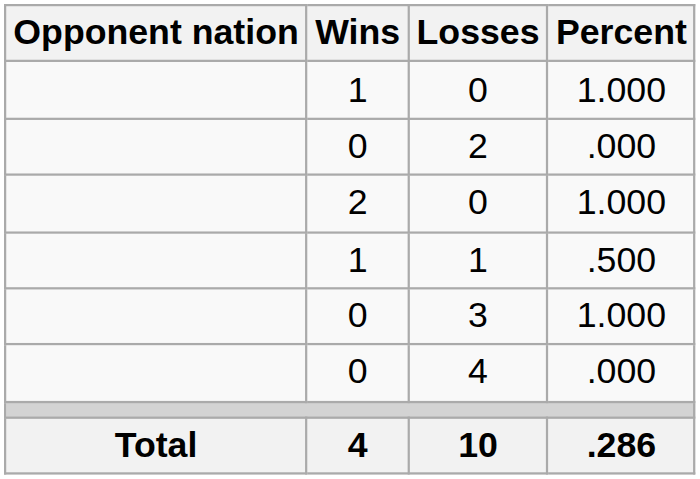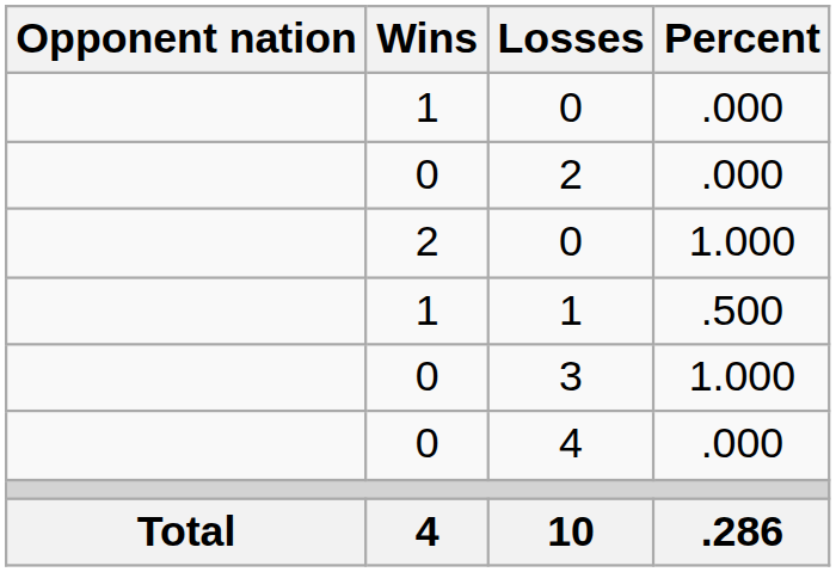 <table class=wikitable>
 <tr>
 <th>Opponent nation</th>
 <th>Wins</th>
 <th>Losses</th>
 <th>Percent</th>
 </tr>
 <tr align=center>
 <td align=left></td>
 <td>1</td>
 <td>0</td>
-<td>1.000</td>
+<td>.000</td>
 </tr>
 <tr align=center>
 <td align=left></td>
 <td>0</td>
 <td>2</td>
 <td>.000</td>
 </tr>
 <tr align=center>
 <td align=left></td>
 <td>2</td>
 <td>0</td>
 <td>1.000</td>
 </tr>
 <tr align=center>
 <td align=left></td>
 <td>1</td>
 <td>1</td>
 <td>.500</td>
 </tr>
 <tr align=center>
 <td align=left></td>
 <td>0</td>
 <td>3</td>
 <td>1.000</td>
 </tr>
 <tr align=center>
 <td align=left></td>
 <td>0</td>
 <td>4</td>
 <td>.000</td>
 </tr>
 <tr>
 <td colspan=4 bgcolor=lightgray></td>
 </tr>
 <tr>
 <th>Total</th>
 <th>4</th>
 <th>10</th>
 <th>.286</th>
 </tr>
 </table>
